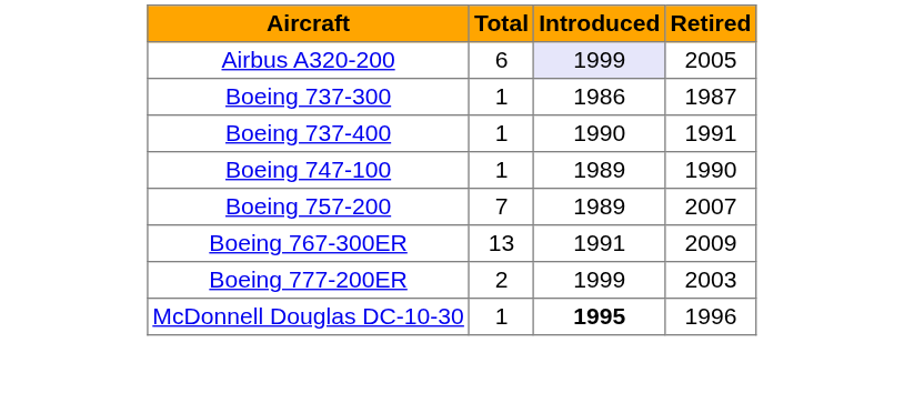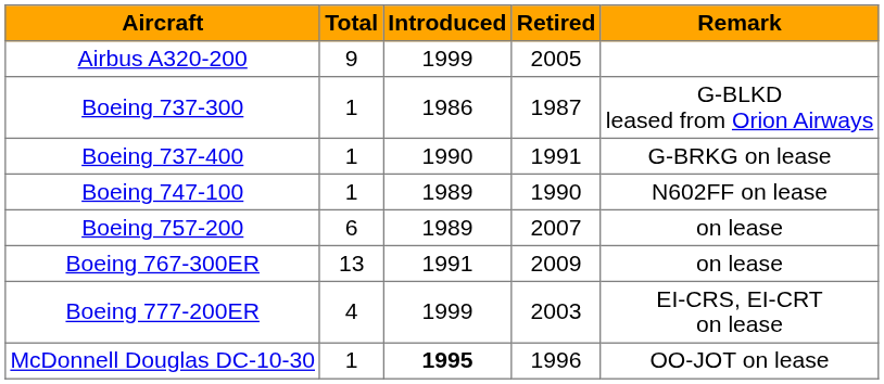 <table class="toccolours" border="1" cellpadding="3" style="border-collapse:collapse;margin:auto;text-align:center">
 <tr bgcolor=orange>
 <th>Aircraft</th>
 <th>Total</th>
 <th>Introduced</th>
 <th>Retired</th>
+<th>Remark</th>
 </tr>
 <tr>
 <td><a href='#'>Airbus A320-200</a></td>
-<td>6</td>
-<td style="background: lavender;">1999</td>
+<td>9</td>
+<td>1999</td>
 <td>2005</td>
+<td></td>
 </tr>
 <tr>
 <td><a href='#'>Boeing 737-300</a></td>
 <td>1</td>
 <td>1986</td>
 <td>1987</td>
+<td>G-BLKD<br>leased from <a href='#'>Orion Airways</a></td>
 </tr>
 <tr>
 <td><a href='#'>Boeing 737-400</a></td>
 <td>1</td>
 <td>1990</td>
 <td>1991</td>
+<td>G-BRKG on lease</td>
 </tr>
 <tr>
 <td><a href='#'>Boeing 747-100</a></td>
 <td>1</td>
 <td>1989</td>
 <td>1990</td>
+<td>N602FF on lease</td>
 </tr>
 <tr>
 <td><a href='#'>Boeing 757-200</a></td>
-<td>7</td>
+<td>6</td>
 <td>1989</td>
 <td>2007</td>
+<td>on lease</td>
 </tr>
 <tr>
 <td><a href='#'>Boeing 767-300ER</a></td>
 <td>13</td>
 <td>1991</td>
 <td>2009</td>
+<td>on lease</td>
 </tr>
 <tr>
 <td><a href='#'>Boeing 777-200ER</a></td>
-<td>2</td>
+<td>4</td>
 <td>1999</td>
 <td>2003</td>
+<td>EI-CRS, EI-CRT<br>on lease</td>
 </tr>
 <tr>
 <td><a href='#'>McDonnell Douglas DC-10-30</a></td>
 <td>1</td>
 <td><strong>1995</strong></td>
 <td>1996</td>
+<td>OO-JOT on lease</td>
 </tr>
 </table>
